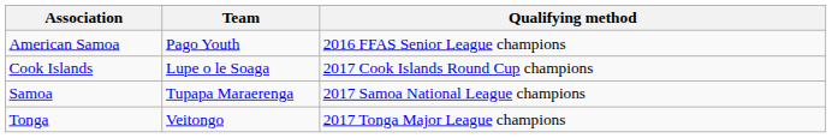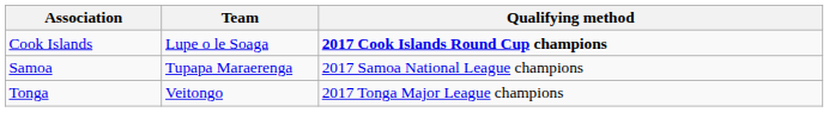 <table class="wikitable">
 <tr>
 <th width=150>Association</th>
 <th width=150>Team</th>
 <th width=500>Qualifying method</th>
 </tr>
 <tr>
-<td> <a href='#'>American Samoa</a></td>
-<td><a href='#'>Pago Youth</a></td>
-<td><a href='#'>2016 FFAS Senior League</a> champions</td>
-</tr>
-<tr>
 <td> <a href='#'>Cook Islands</a></td>
 <td><a href='#'>Lupe o le Soaga</a></td>
-<td><a href='#'>2017 Cook Islands Round Cup</a> champions</td>
+<td><strong><a href='#'>2017 Cook Islands Round Cup</a> champions</strong></td>
 </tr>
 <tr>
 <td> <a href='#'>Samoa</a></td>
 <td><a href='#'>Tupapa Maraerenga</a></td>
 <td><a href='#'>2017 Samoa National League</a> champions</td>
 </tr>
 <tr>
 <td> <a href='#'>Tonga</a></td>
 <td><a href='#'>Veitongo</a></td>
 <td><a href='#'>2017 Tonga Major League</a> champions</td>
 </tr>
 </table>
